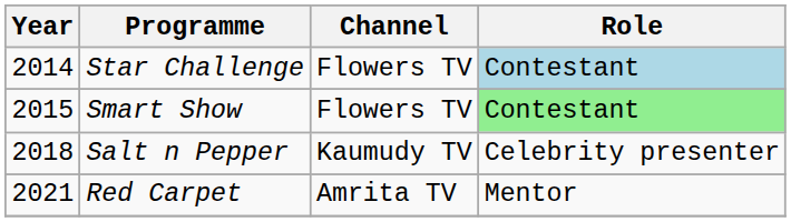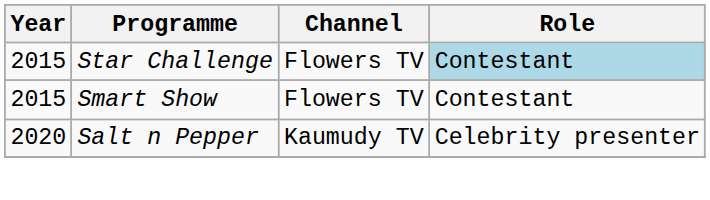 <table class="wikitable">
 <tr>
 <th>Year</th>
 <th>Programme</th>
 <th>Channel</th>
 <th>Role</th>
 </tr>
 <tr>
-<td>2014</td>
+<td>2015</td>
 <td><em>Star Challenge</em></td>
 <td>Flowers TV</td>
 <td style="background: lightblue;">Contestant</td>
 </tr>
 <tr>
 <td>2015</td>
 <td><em>Smart Show</em></td>
 <td>Flowers TV</td>
-<td style="background: lightgreen;">Contestant</td>
+<td>Contestant</td>
 </tr>
 <tr>
-<td>2018</td>
+<td>2020</td>
 <td><em>Salt n Pepper</em></td>
 <td>Kaumudy TV</td>
 <td>Celebrity presenter</td>
 </tr>
 <tr>
-<td>2021</td>
-<td><em>Red Carpet</em></td>
-<td>Amrita TV</td>
-<td>Mentor</td>
-</tr>
-<tr>
 </tr>
 </table>
